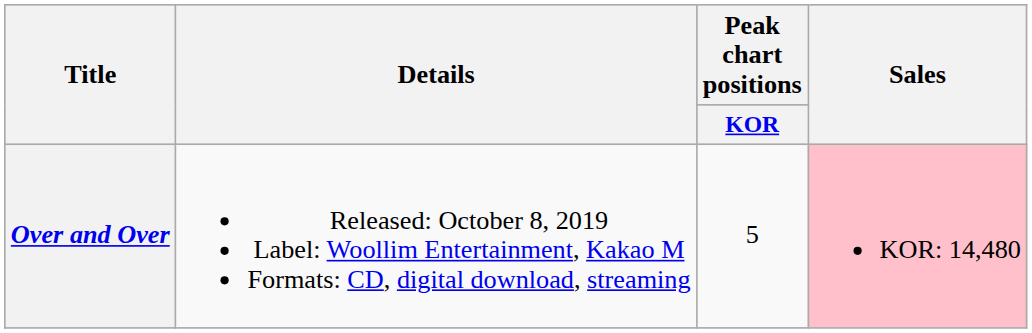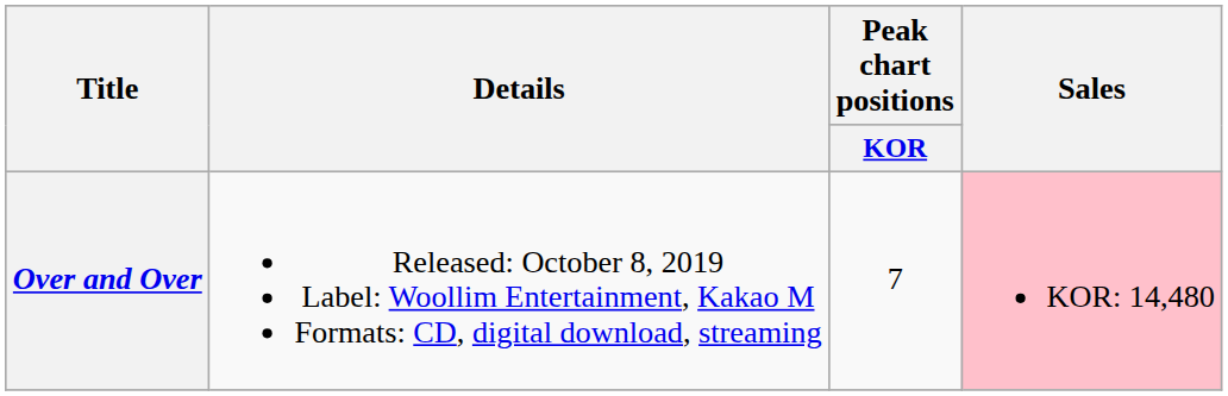 <table class="wikitable plainrowheaders" style="text-align:center;">
 <tr>
 <th scope="col" rowspan="2">Title</th>
 <th scope="col" rowspan="2">Details</th>
 <th scope="col" colspan="1">Peak chart positions</th>
 <th scope="col" rowspan="2">Sales</th>
 </tr>
 <tr>
 <th scope="col" style="width:3em;font-size:90%;"><a href='#'>KOR</a><br></th>
 </tr>
 <tr>
 <th scope="row"><em><a href='#'>Over and Over</a></em></th>
 <td><br><ul><li>Released: October 8, 2019</li><li>Label: <a href='#'>Woollim Entertainment</a>, <a href='#'>Kakao M</a></li><li>Formats: <a href='#'>CD</a>, <a href='#'>digital download</a>, <a href='#'>streaming</a></li></ul></td>
-<td>5</td>
+<td>7</td>
 <td style="background: pink;"><br><ul><li>KOR: 14,480</li></ul></td>
 </tr>
 </table>
